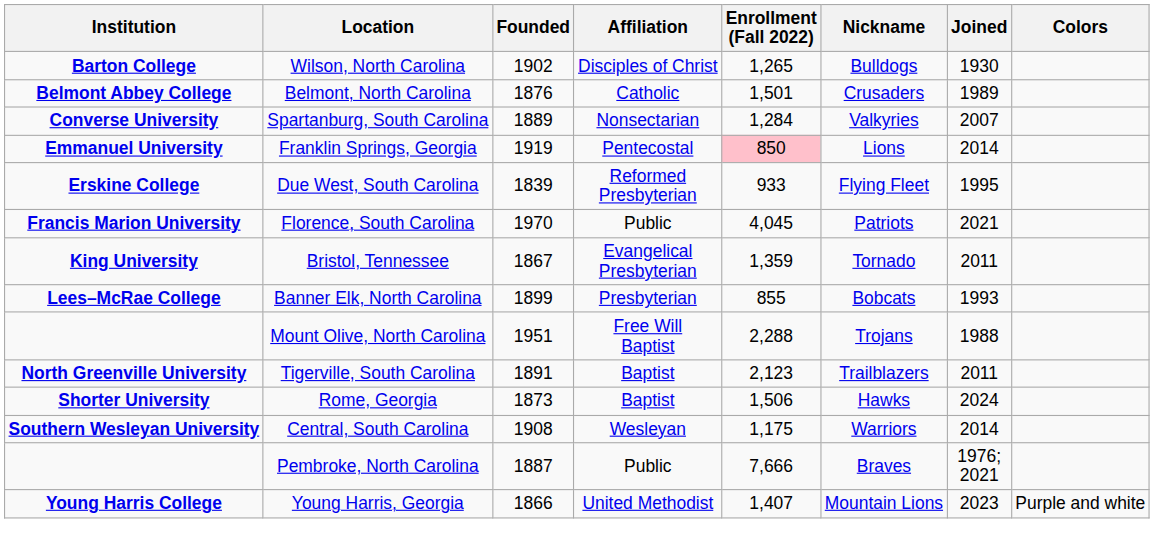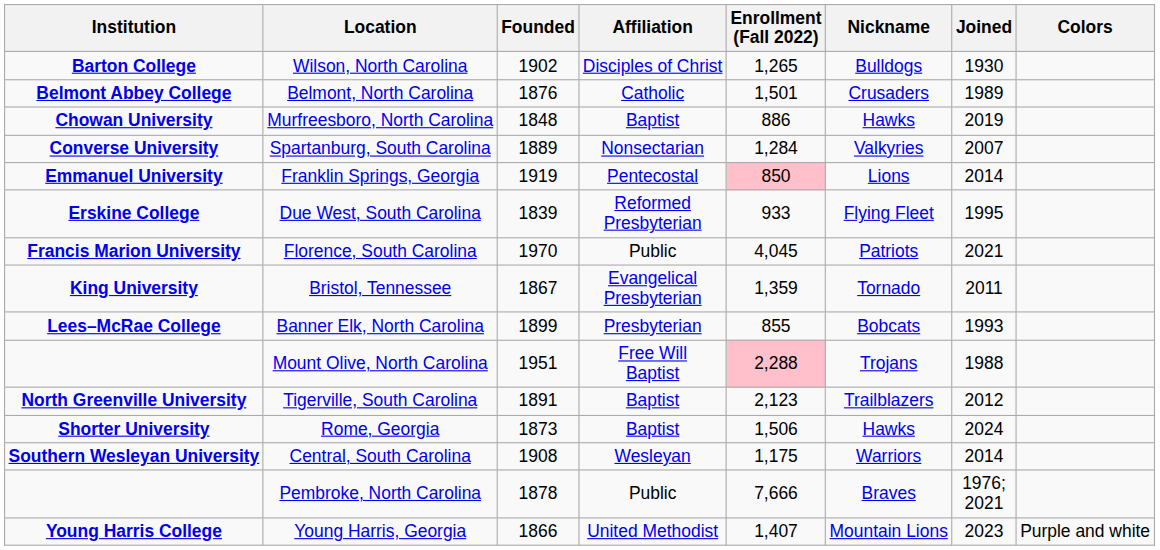 <table class="wikitable sortable" style="text-align:center">
 <tr>
 <th>Institution</th>
 <th>Location</th>
 <th>Founded</th>
 <th>Affiliation</th>
 <th>Enrollment<br>(Fall 2022)</th>
 <th>Nickname</th>
 <th>Joined</th>
 <th class="unsortable">Colors</th>
 </tr>
 <tr>
 <td><strong><a href='#'>Barton College</a></strong></td>
 <td><a href='#'>Wilson, North Carolina</a></td>
 <td>1902</td>
 <td><a href='#'>Disciples of Christ</a></td>
 <td>1,265</td>
 <td><a href='#'>Bulldogs</a></td>
 <td>1930</td>
 <td></td>
 </tr>
 <tr>
 <td><strong><a href='#'>Belmont Abbey College</a></strong></td>
 <td><a href='#'>Belmont, North Carolina</a></td>
 <td>1876</td>
 <td><a href='#'>Catholic</a><br></td>
 <td>1,501</td>
 <td><a href='#'>Crusaders</a></td>
 <td>1989</td>
+<td></td>
+</tr>
+<tr>
+<td><strong><a href='#'>Chowan University</a></strong></td>
+<td><a href='#'>Murfreesboro, North Carolina</a></td>
+<td>1848</td>
+<td><a href='#'>Baptist</a></td>
+<td>886</td>
+<td><a href='#'>Hawks</a></td>
+<td>2019</td>
 <td></td>
 </tr>
 <tr>
 <td><strong><a href='#'>Converse University</a></strong></td>
 <td><a href='#'>Spartanburg, South Carolina</a></td>
 <td>1889</td>
 <td><a href='#'>Nonsectarian</a></td>
 <td>1,284</td>
 <td><a href='#'>Valkyries</a></td>
 <td>2007</td>
 <td></td>
 </tr>
 <tr>
 <td><strong><a href='#'>Emmanuel University</a></strong></td>
 <td><a href='#'>Franklin Springs, Georgia</a></td>
 <td>1919</td>
 <td><a href='#'>Pentecostal</a></td>
 <td style="background: pink;">850</td>
 <td><a href='#'>Lions</a></td>
 <td>2014</td>
 <td></td>
 </tr>
 <tr>
 <td><strong><a href='#'>Erskine College</a></strong></td>
 <td><a href='#'>Due West, South Carolina</a></td>
 <td>1839</td>
 <td><a href='#'>Reformed<br>Presbyterian</a></td>
 <td>933</td>
 <td><a href='#'>Flying Fleet</a></td>
 <td>1995</td>
 <td></td>
 </tr>
 <tr>
 <td><strong><a href='#'>Francis Marion University</a></strong></td>
 <td><a href='#'>Florence, South Carolina</a></td>
 <td>1970</td>
 <td>Public</td>
 <td>4,045</td>
 <td><a href='#'>Patriots</a></td>
 <td>2021</td>
 <td></td>
 </tr>
 <tr>
 <td><strong><a href='#'>King University</a></strong></td>
 <td><a href='#'>Bristol, Tennessee</a></td>
 <td>1867</td>
 <td><a href='#'>Evangelical<br>Presbyterian</a></td>
 <td>1,359</td>
 <td><a href='#'>Tornado</a></td>
 <td>2011</td>
 <td></td>
 </tr>
 <tr>
 <td><strong><a href='#'>Lees–McRae College</a></strong></td>
 <td><a href='#'>Banner Elk, North Carolina</a></td>
 <td>1899</td>
 <td><a href='#'>Presbyterian</a></td>
 <td>855</td>
 <td><a href='#'>Bobcats</a></td>
 <td>1993</td>
 <td></td>
 </tr>
 <tr>
 <td></td>
 <td><a href='#'>Mount Olive, North Carolina</a></td>
 <td>1951</td>
 <td><a href='#'>Free Will<br>Baptist</a></td>
-<td>2,288</td>
+<td style="background: pink;">2,288</td>
 <td><a href='#'>Trojans</a></td>
 <td>1988</td>
 <td></td>
 </tr>
 <tr>
 <td><strong><a href='#'>North Greenville University</a></strong></td>
 <td><a href='#'>Tigerville, South Carolina</a></td>
 <td>1891</td>
 <td><a href='#'>Baptist</a></td>
 <td>2,123</td>
 <td><a href='#'>Trailblazers</a></td>
-<td>2011</td>
+<td>2012</td>
 <td></td>
 </tr>
 <tr>
 <td><strong><a href='#'>Shorter University</a></strong></td>
 <td><a href='#'>Rome, Georgia</a></td>
 <td>1873</td>
 <td><a href='#'>Baptist</a></td>
 <td>1,506</td>
 <td><a href='#'>Hawks</a></td>
 <td>2024</td>
 <td></td>
 </tr>
 <tr>
 <td><strong><a href='#'>Southern Wesleyan University</a></strong></td>
 <td><a href='#'>Central, South Carolina</a></td>
 <td>1908</td>
 <td><a href='#'>Wesleyan</a></td>
 <td>1,175</td>
 <td><a href='#'>Warriors</a></td>
 <td>2014</td>
 <td></td>
 </tr>
 <tr>
 <td></td>
 <td><a href='#'>Pembroke, North Carolina</a></td>
-<td>1887</td>
+<td>1878</td>
 <td>Public</td>
 <td>7,666</td>
 <td><a href='#'>Braves</a></td>
 <td>1976;<br>2021</td>
 <td></td>
 </tr>
 <tr>
 <td><strong><a href='#'>Young Harris College</a></strong></td>
 <td><a href='#'>Young Harris, Georgia</a></td>
 <td>1866</td>
 <td><a href='#'>United Methodist</a></td>
 <td>1,407</td>
 <td><a href='#'>Mountain Lions</a></td>
 <td>2023</td>
 <td>Purple and white<br></td>
 </tr>
 </table>
